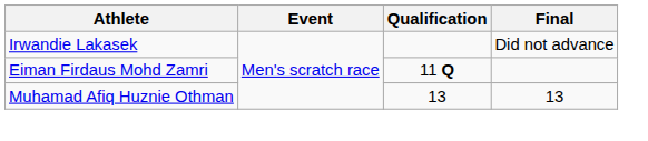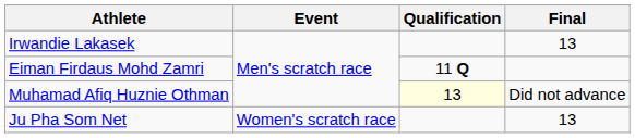 <table class="wikitable" style="font-size:90%;">
 <tr>
 <th>Athlete</th>
 <th>Event</th>
 <th>Qualification</th>
 <th>Final</th>
 </tr>
 <tr align=center>
 <td align=left><a href='#'>Irwandie Lakasek</a></td>
 <td align=left rowspan=3><a href='#'>Men's scratch race</a></td>
 <td></td>
-<td>Did not advance</td>
+<td>13</td>
 </tr>
 <tr align=center>
 <td align=left><a href='#'>Eiman Firdaus Mohd Zamri</a></td>
 <td>11 <strong>Q</strong></td>
 <td></td>
 </tr>
 <tr align=center>
 <td align=left><a href='#'>Muhamad Afiq Huznie Othman</a></td>
-<td>13</td>
+<td style="background: lightyellow;">13</td>
+<td>Did not advance</td>
+</tr>
+<tr align=center>
+<td align=left><a href='#'>Ju Pha Som Net</a></td>
+<td align=left><a href='#'>Women's scratch race</a></td>
+<td></td>
 <td>13</td>
 </tr>
 </table>
